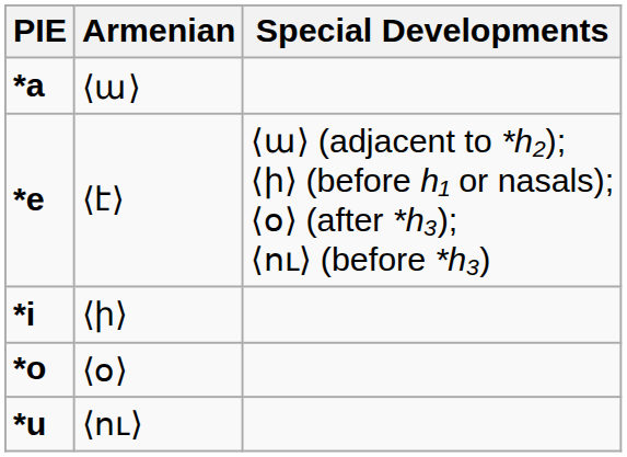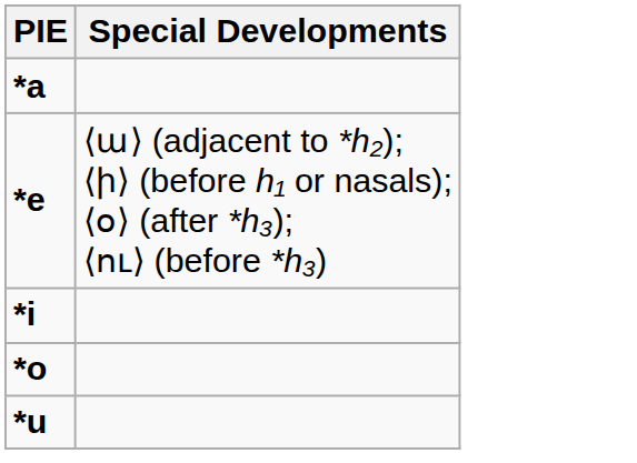 <table class="wikitable">
 <tr>
 <th>PIE</th>
-<th>Armenian</th>
 <th>Special Developments</th>
 </tr>
 <tr>
 <td><strong>*a</strong></td>
-<td>⟨ա⟩</td>
 <td></td>
 </tr>
 <tr>
 <td><strong>*e</strong></td>
-<td>⟨է⟩</td>
 <td>⟨ա⟩ (adjacent to <em>*h₂</em>);<br>⟨ի⟩ (before <em>h₁</em> or nasals);<br>⟨օ⟩ (after <em>*h₃</em>);<br>⟨ու⟩ (before <em>*h₃</em>)</td>
 </tr>
 <tr>
 <td><strong>*i</strong></td>
-<td>⟨ի⟩</td>
 <td></td>
 </tr>
 <tr>
 <td><strong>*o</strong></td>
-<td>⟨օ⟩</td>
 <td></td>
 </tr>
 <tr>
 <td><strong>*u</strong></td>
-<td>⟨ու⟩</td>
 <td></td>
 </tr>
 </table>
